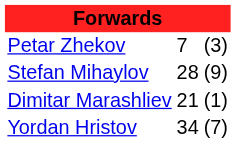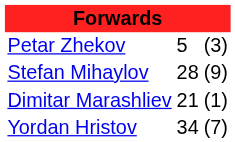 <table class="toccolours" border="0" cellpadding="2" cellspacing="0" align="left" style="margin:0.5em;">
 <tr>
 <th colspan="4" align="center" bgcolor="#FF2020"><span>Forwards</span></th>
 </tr>
 <tr>
 <td> <a href='#'>Petar Zhekov</a></td>
-<td>7</td>
+<td>5</td>
 <td>(3)</td>
 </tr>
 <tr>
 <td> <a href='#'>Stefan Mihaylov</a></td>
 <td>28</td>
 <td>(9)</td>
 </tr>
 <tr>
 <td> <a href='#'>Dimitar Marashliev</a></td>
 <td>21</td>
 <td>(1)</td>
 </tr>
 <tr>
 <td> <a href='#'>Yordan Hristov</a></td>
 <td>34</td>
 <td>(7)</td>
 </tr>
 <tr>
 </tr>
 </table>
